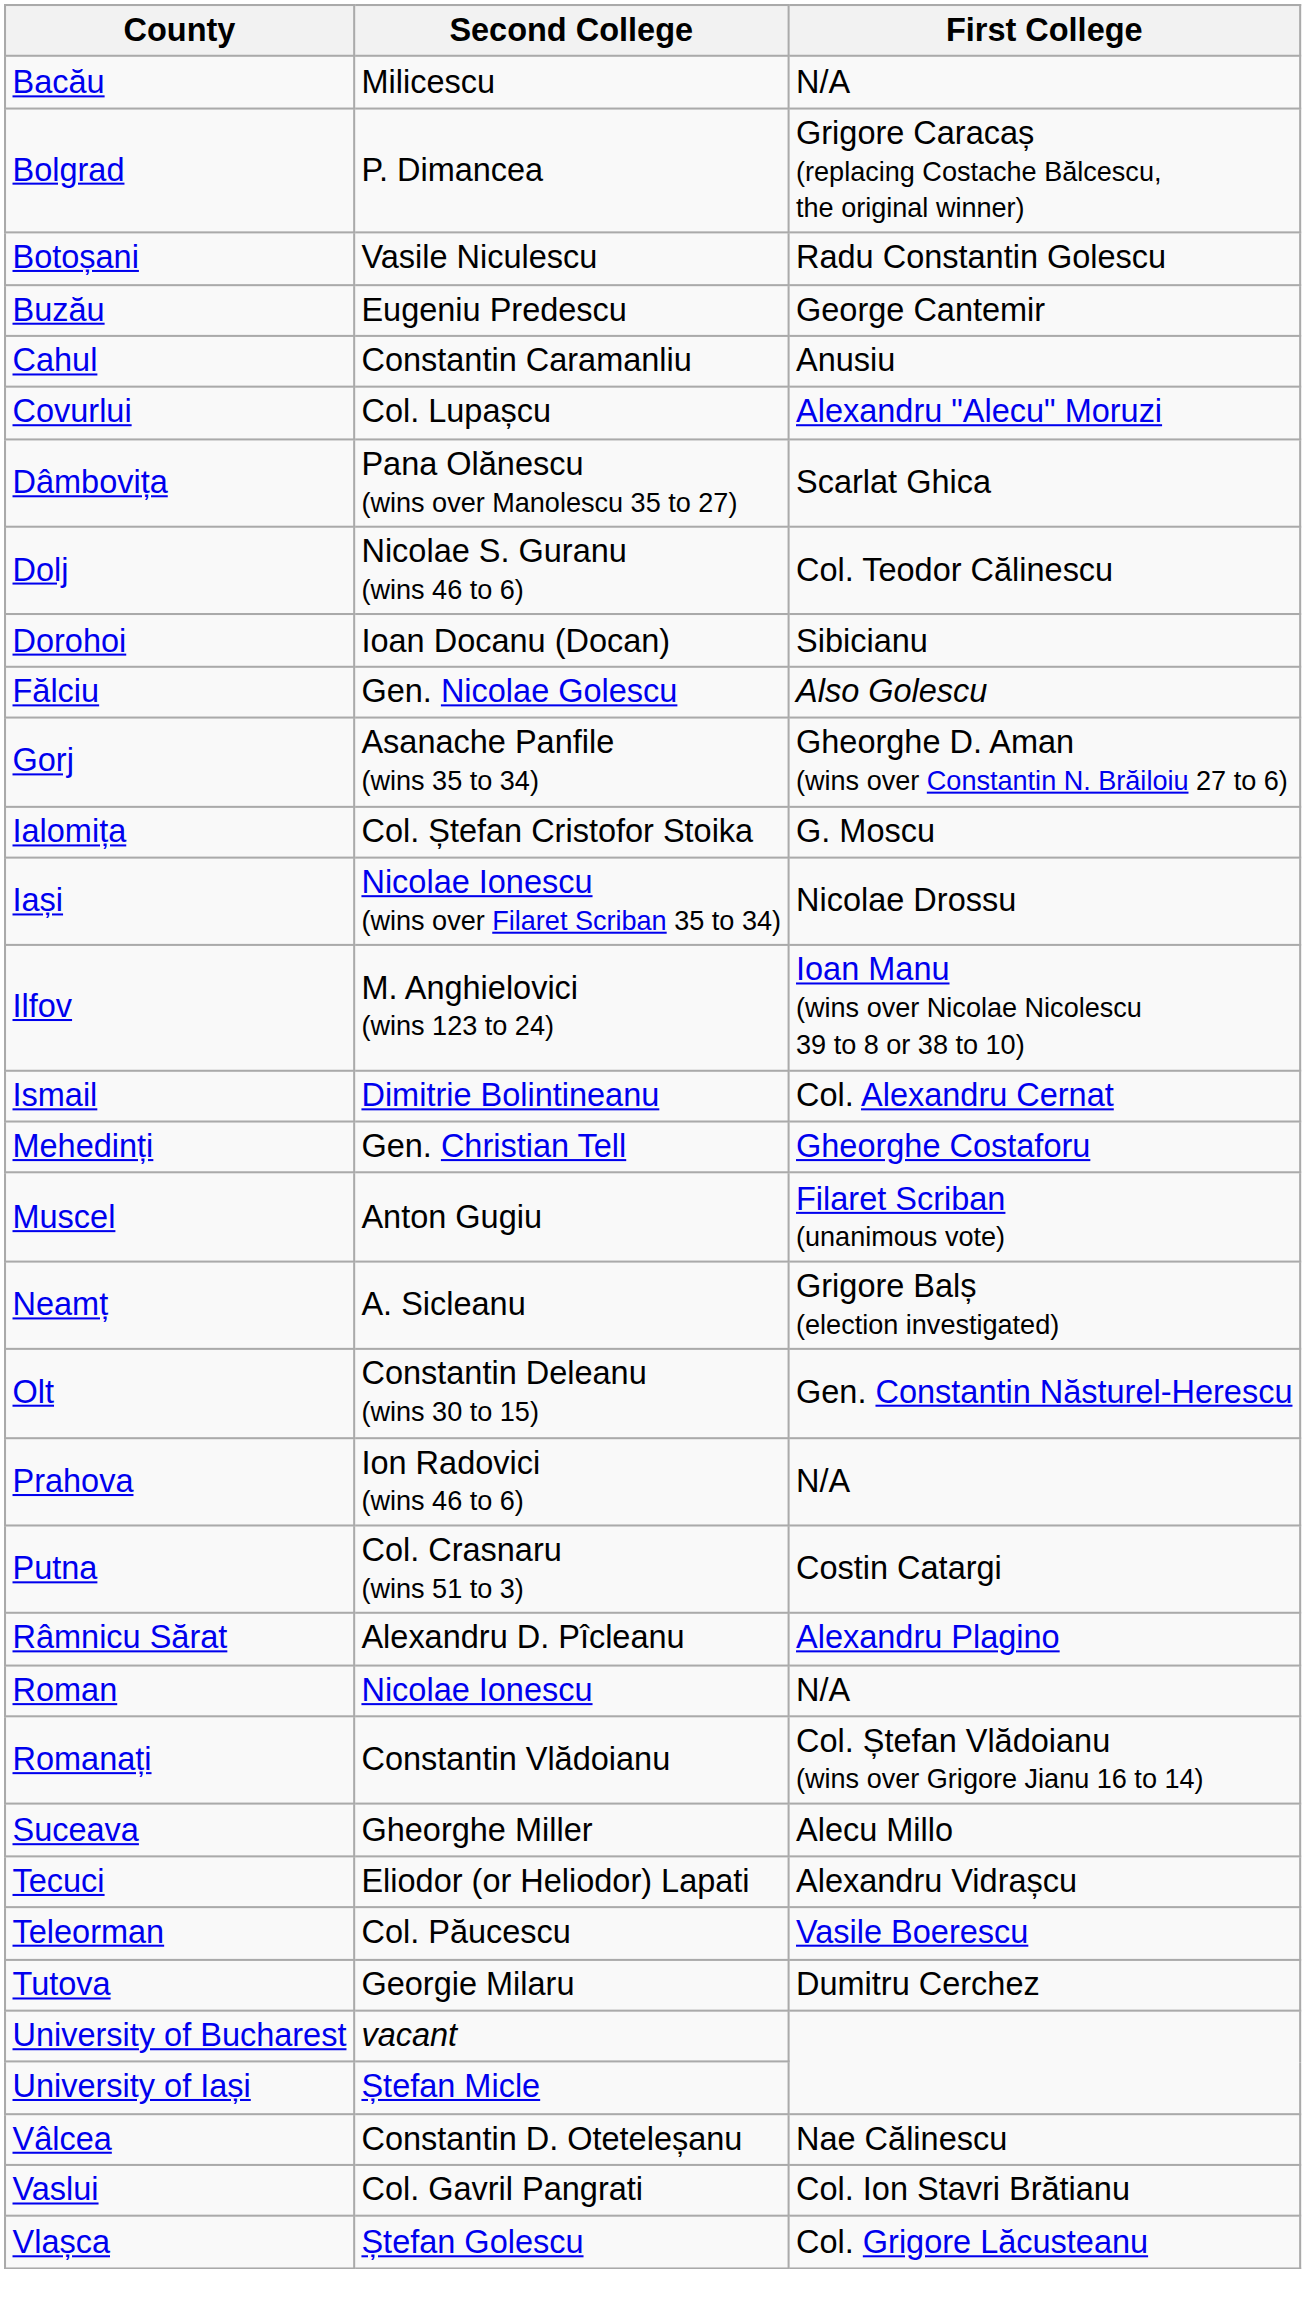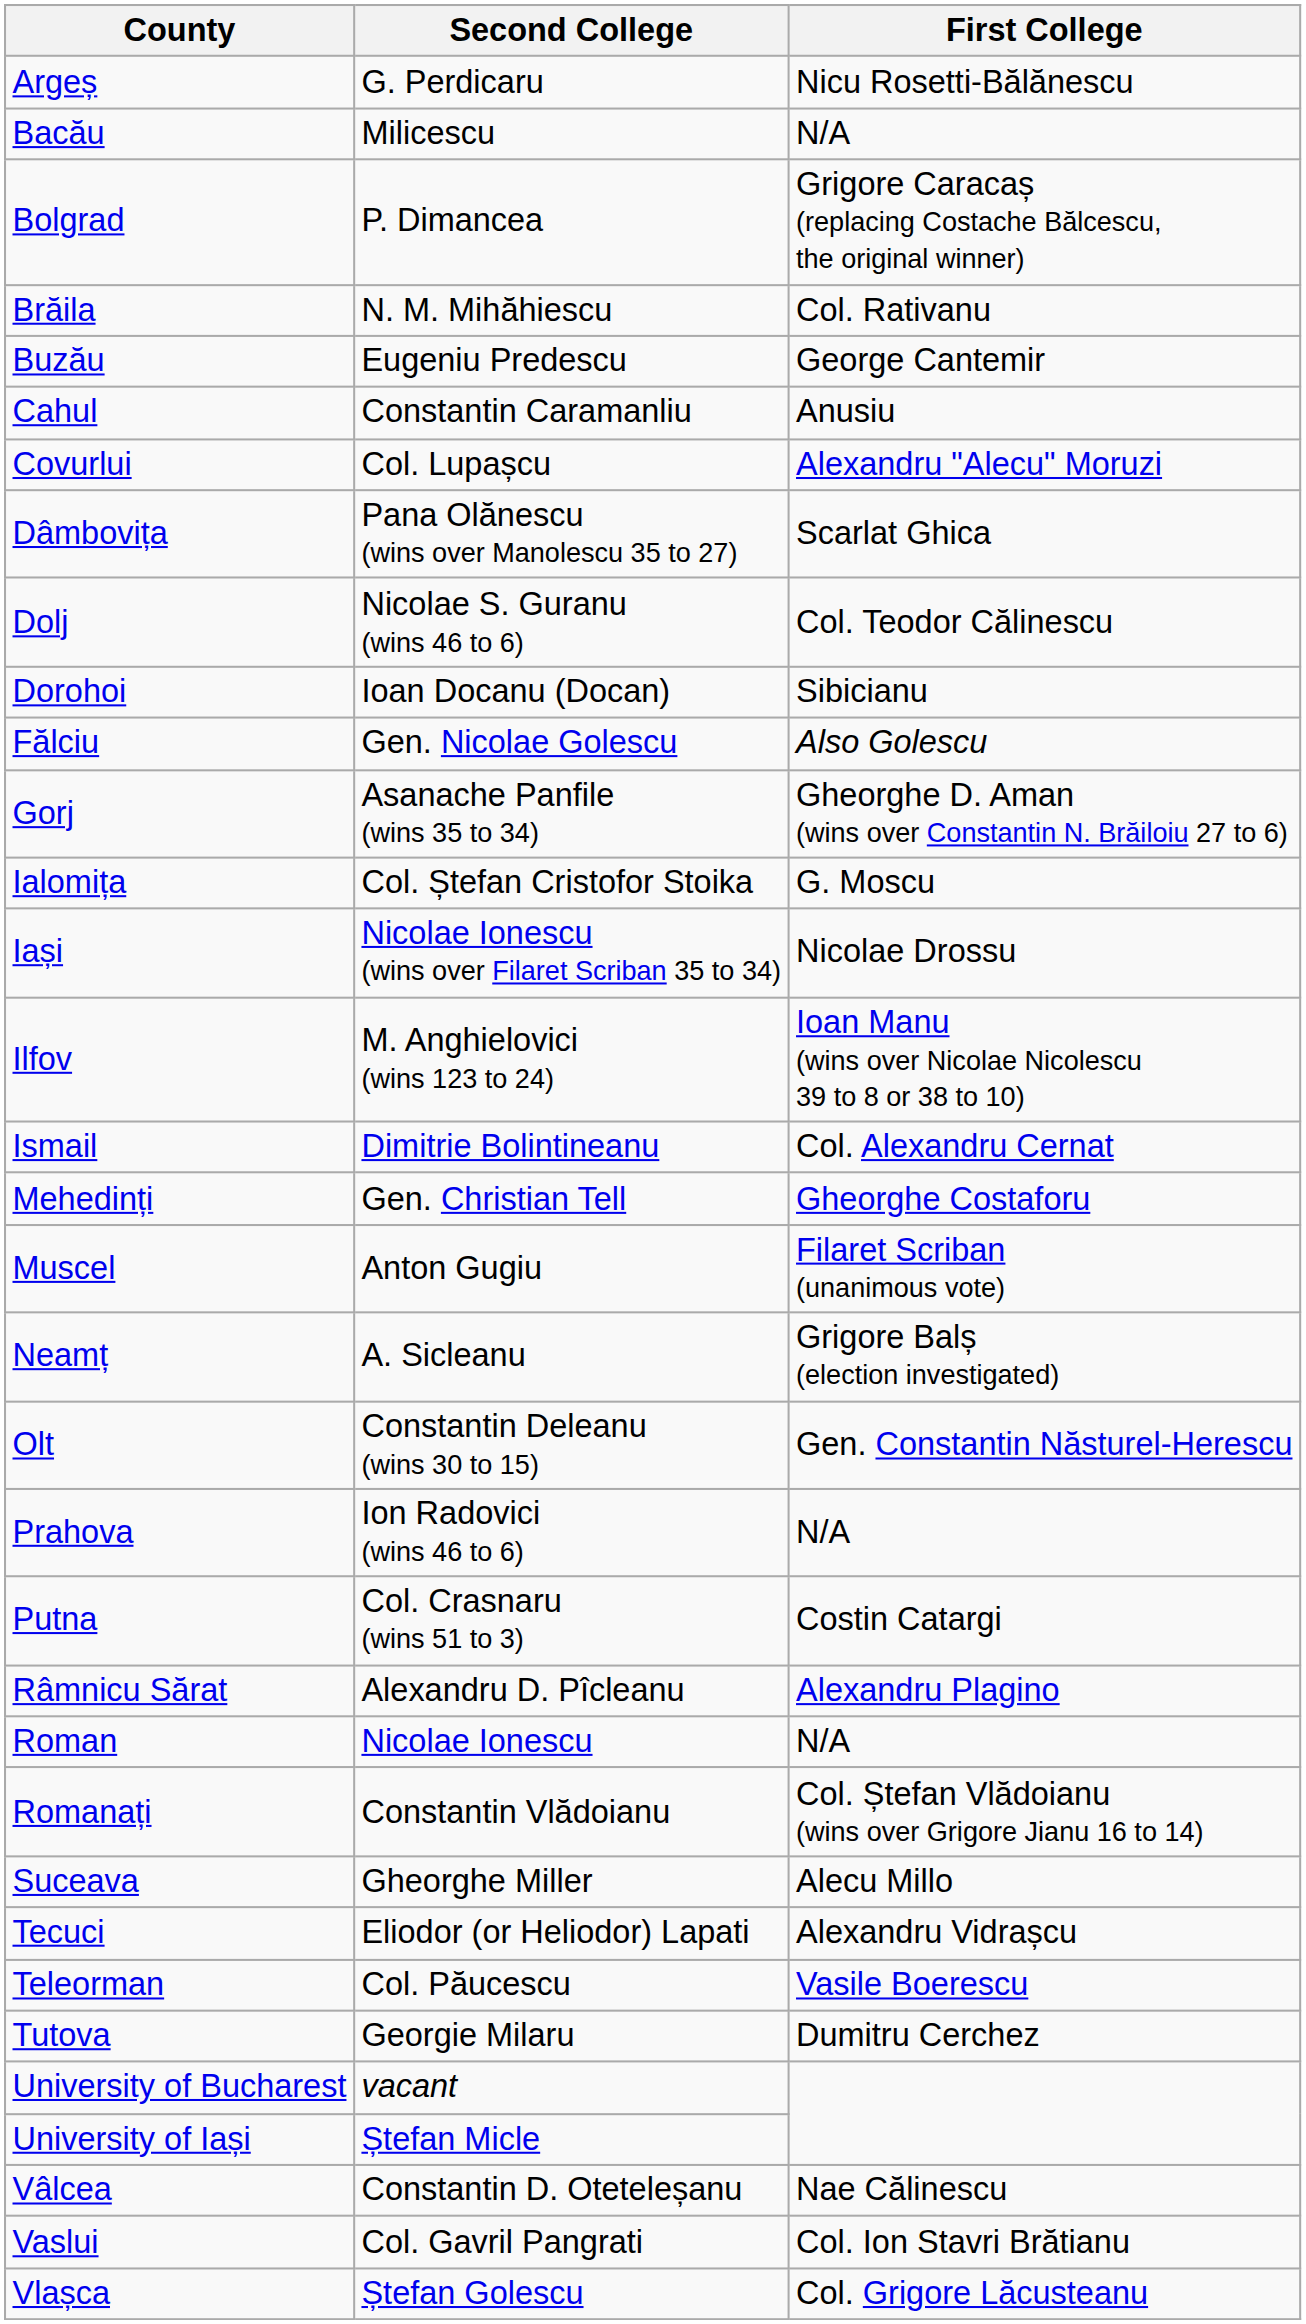 <table class="wikitable" border="1">
 <tr>
 <th>County</th>
 <th>Second College</th>
 <th>First College</th>
+</tr>
+<tr>
+<td><a href='#'>Argeș</a></td>
+<td>G. Perdicaru</td>
+<td>Nicu Rosetti-Bălănescu</td>
 </tr>
 <tr>
 <td><a href='#'>Bacău</a></td>
 <td>Milicescu</td>
 <td>N/A</td>
 </tr>
 <tr>
 <td><a href='#'>Bolgrad</a></td>
 <td>P. Dimancea</td>
 <td>Grigore Caracaș<br><small>(replacing Costache Bălcescu,<br>the original winner)</small></td>
 </tr>
 <tr>
-<td><a href='#'>Botoșani</a></td>
-<td>Vasile Niculescu</td>
-<td>Radu Constantin Golescu</td>
+<td><a href='#'>Brăila</a></td>
+<td>N. M. Mihăhiescu</td>
+<td>Col. Rativanu</td>
 </tr>
 <tr>
 <td><a href='#'>Buzău</a></td>
 <td>Eugeniu Predescu</td>
 <td>George Cantemir</td>
 </tr>
 <tr>
 <td><a href='#'>Cahul</a></td>
 <td>Constantin Caramanliu</td>
 <td>Anusiu</td>
 </tr>
 <tr>
 <td><a href='#'>Covurlui</a></td>
 <td>Col. Lupașcu</td>
 <td><a href='#'>Alexandru "Alecu" Moruzi</a></td>
 </tr>
 <tr>
 <td><a href='#'>Dâmbovița</a></td>
 <td>Pana Olănescu<br><small>(wins over Manolescu 35 to 27)</small></td>
 <td>Scarlat Ghica</td>
 </tr>
 <tr>
 <td><a href='#'>Dolj</a></td>
 <td>Nicolae S. Guranu<br><small>(wins 46 to 6)</small></td>
 <td>Col. Teodor Călinescu</td>
 </tr>
 <tr>
 <td><a href='#'>Dorohoi</a></td>
 <td>Ioan Docanu (Docan)</td>
 <td>Sibicianu</td>
 </tr>
 <tr>
 <td><a href='#'>Fălciu</a></td>
 <td>Gen. <a href='#'>Nicolae Golescu</a></td>
 <td><em>Also Golescu</em></td>
 </tr>
 <tr>
 <td><a href='#'>Gorj</a></td>
 <td>Asanache Panfile<br><small>(wins 35 to 34)</small></td>
 <td>Gheorghe D. Aman<br><small>(wins over <a href='#'>Constantin N. Brăiloiu</a> 27 to 6)</small></td>
 </tr>
 <tr>
 <td><a href='#'>Ialomița</a></td>
 <td>Col. Ștefan Cristofor Stoika</td>
 <td>G. Moscu</td>
 </tr>
 <tr>
 <td><a href='#'>Iași</a></td>
 <td><a href='#'>Nicolae Ionescu</a><br><small>(wins over <a href='#'>Filaret Scriban</a> 35 to 34)</small></td>
 <td>Nicolae Drossu</td>
 </tr>
 <tr>
 <td><a href='#'>Ilfov</a></td>
 <td>M. Anghielovici<br><small>(wins 123 to 24)</small></td>
 <td><a href='#'>Ioan Manu</a><br><small>(wins over Nicolae Nicolescu<br>39 to 8 or 38 to 10)</small></td>
 </tr>
 <tr>
 <td><a href='#'>Ismail</a></td>
 <td><a href='#'>Dimitrie Bolintineanu</a></td>
 <td>Col. <a href='#'>Alexandru Cernat</a></td>
 </tr>
 <tr>
 <td><a href='#'>Mehedinți</a></td>
 <td>Gen. <a href='#'>Christian Tell</a></td>
 <td><a href='#'>Gheorghe Costaforu</a></td>
 </tr>
 <tr>
 <td><a href='#'>Muscel</a></td>
 <td>Anton Gugiu</td>
 <td><a href='#'>Filaret Scriban</a><br><small>(unanimous vote)</small></td>
 </tr>
 <tr>
 <td><a href='#'>Neamț</a></td>
 <td>A. Sicleanu</td>
 <td>Grigore Balș<br><small>(election investigated)</small></td>
 </tr>
 <tr>
 <td><a href='#'>Olt</a></td>
 <td>Constantin Deleanu<br><small>(wins 30 to 15)</small></td>
 <td>Gen. <a href='#'>Constantin Năsturel-Herescu</a></td>
 </tr>
 <tr>
 <td><a href='#'>Prahova</a></td>
 <td>Ion Radovici<br><small>(wins 46 to 6)</small></td>
 <td>N/A</td>
 </tr>
 <tr>
 <td><a href='#'>Putna</a></td>
 <td>Col. Crasnaru<br><small>(wins 51 to 3)</small></td>
 <td>Costin Catargi</td>
 </tr>
 <tr>
 <td><a href='#'>Râmnicu Sărat</a></td>
 <td>Alexandru D. Pîcleanu</td>
 <td><a href='#'>Alexandru Plagino</a></td>
 </tr>
 <tr>
 <td><a href='#'>Roman</a></td>
 <td><a href='#'>Nicolae Ionescu</a></td>
 <td>N/A</td>
 </tr>
 <tr>
 <td><a href='#'>Romanați</a></td>
 <td>Constantin Vlădoianu</td>
 <td>Col. Ștefan Vlădoianu<br><small>(wins over Grigore Jianu 16 to 14)</small></td>
 </tr>
 <tr>
 <td><a href='#'>Suceava</a></td>
 <td>Gheorghe Miller</td>
 <td>Alecu Millo</td>
 </tr>
 <tr>
 <td><a href='#'>Tecuci</a></td>
 <td>Eliodor (or Heliodor) Lapati</td>
 <td>Alexandru Vidrașcu</td>
 </tr>
 <tr>
 <td><a href='#'>Teleorman</a></td>
 <td>Col. Păucescu</td>
 <td><a href='#'>Vasile Boerescu</a></td>
 </tr>
 <tr>
 <td><a href='#'>Tutova</a></td>
 <td>Georgie Milaru</td>
 <td>Dumitru Cerchez</td>
 </tr>
 <tr>
 <td><a href='#'>University of Bucharest</a></td>
 <td><em>vacant</em></td>
 </tr>
 <tr>
 <td><a href='#'>University of Iași</a></td>
 <td><a href='#'>Ștefan Micle</a></td>
 </tr>
 <tr>
 <td><a href='#'>Vâlcea</a></td>
 <td>Constantin D. Oteteleșanu</td>
 <td>Nae Călinescu</td>
 </tr>
 <tr>
 <td><a href='#'>Vaslui</a></td>
 <td>Col. Gavril Pangrati</td>
 <td>Col. Ion Stavri Brătianu</td>
 </tr>
 <tr>
 <td><a href='#'>Vlașca</a></td>
 <td><a href='#'>Ștefan Golescu</a></td>
 <td>Col. <a href='#'>Grigore Lăcusteanu</a></td>
 </tr>
 </table>
